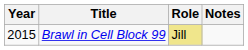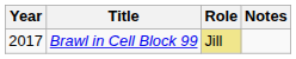 <table class="wikitable">
 <tr>
 <th>Year</th>
 <th>Title</th>
 <th>Role</th>
 <th>Notes</th>
 </tr>
 <tr>
-<td>2015</td>
+<td>2017</td>
 <td><em><a href='#'>Brawl in Cell Block 99</a></em></td>
 <td style="background: khaki;">Jill</td>
 <td></td>
 </tr>
 </table>
